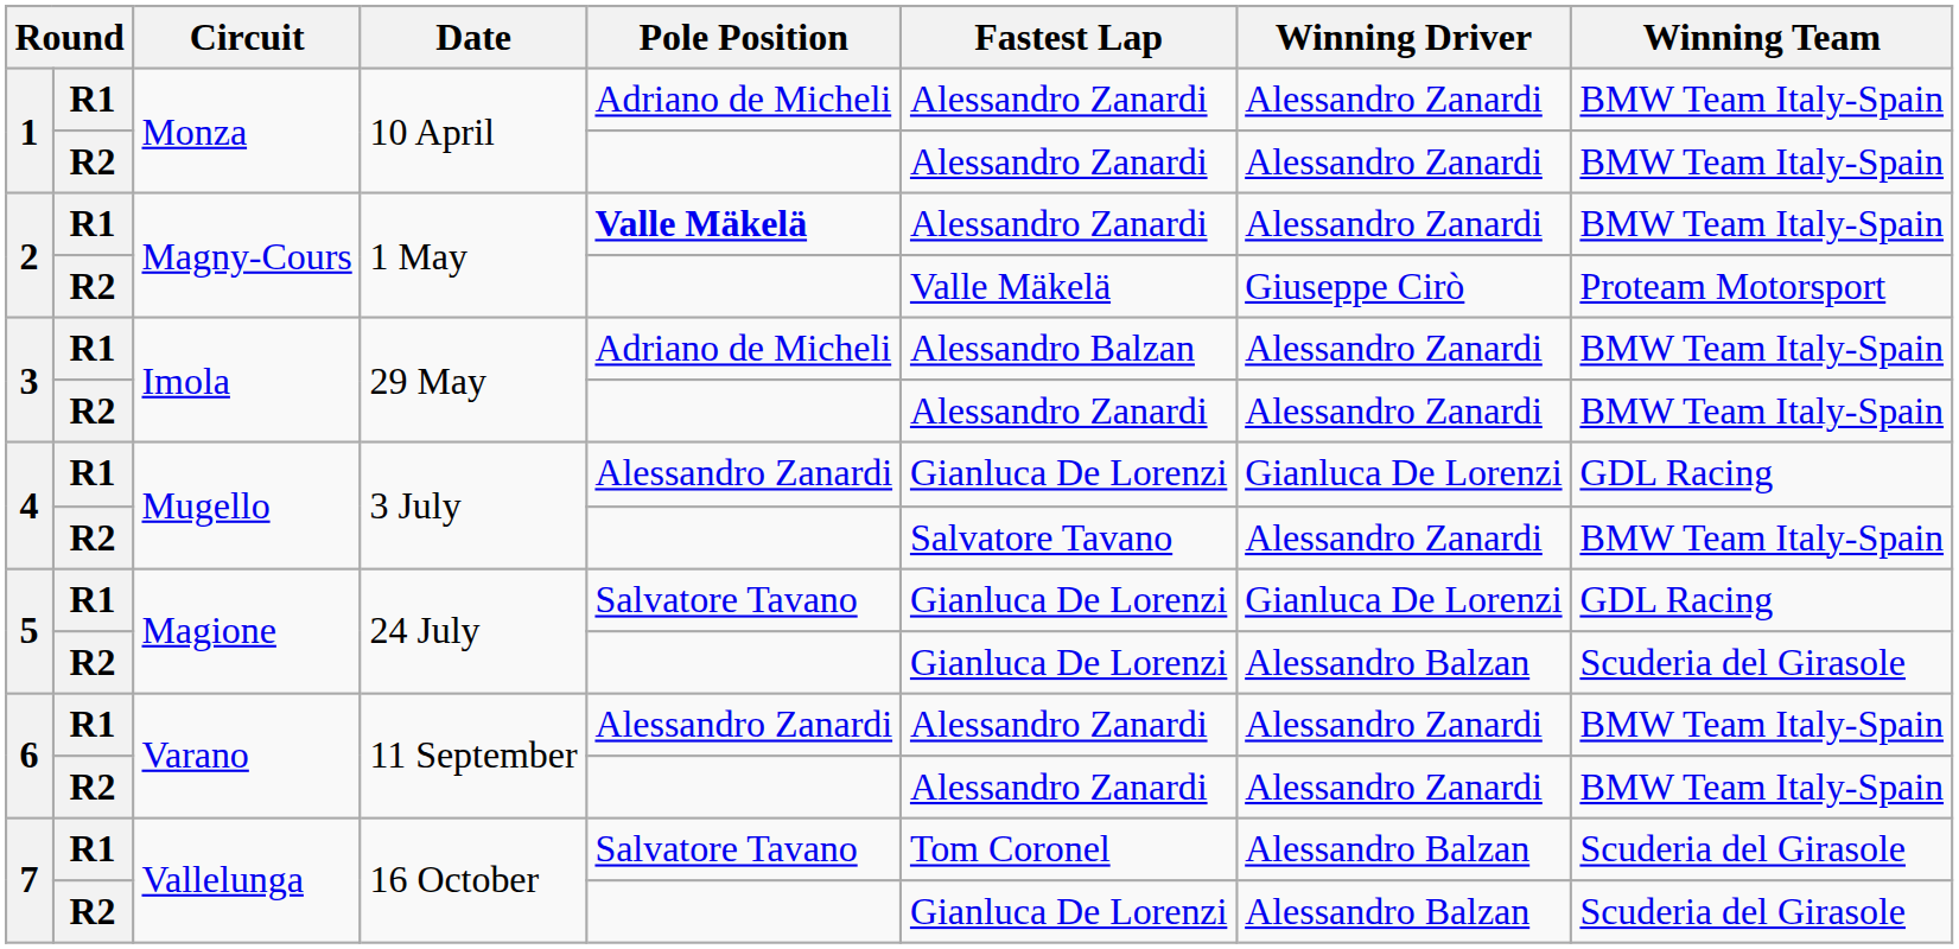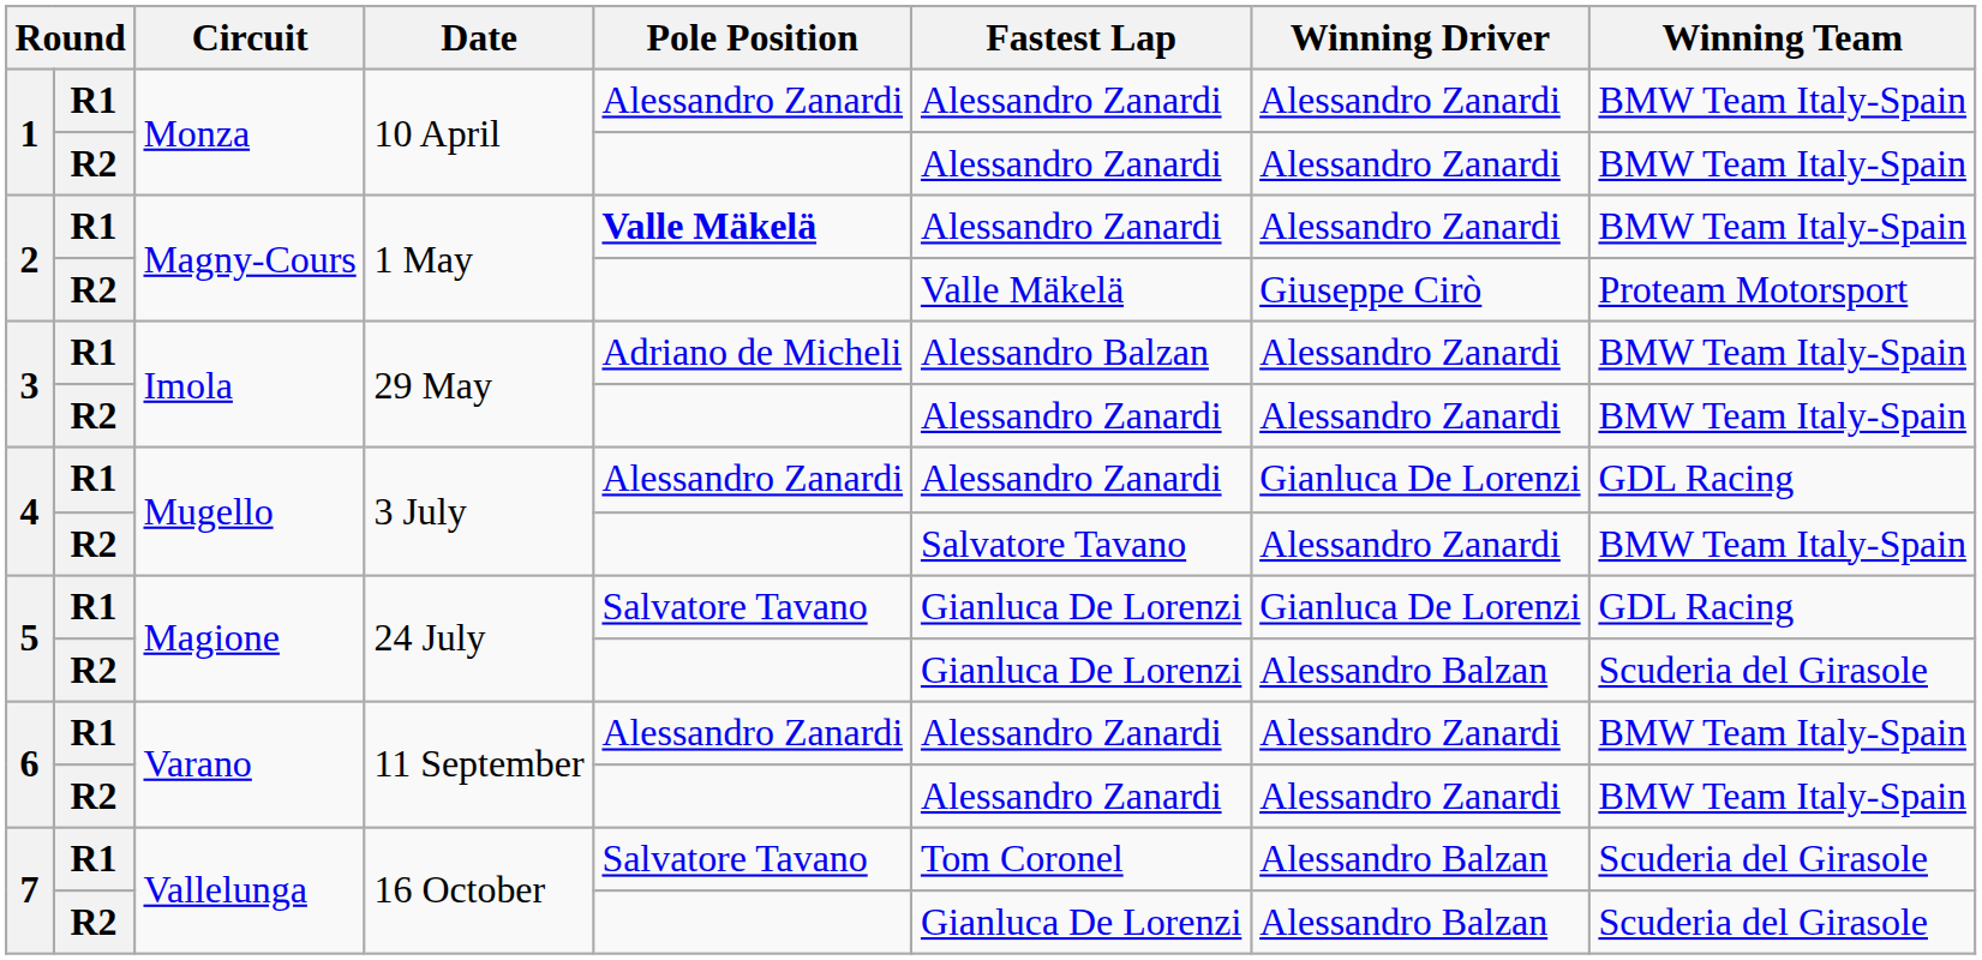 <table class="wikitable" style="font-size: 95%">
 <tr>
 <th colspan=2>Round</th>
 <th>Circuit</th>
 <th>Date</th>
 <th>Pole Position</th>
 <th>Fastest Lap</th>
 <th>Winning Driver</th>
 <th>Winning Team</th>
 </tr>
 <tr>
 <th rowspan=2>1</th>
 <th>R1</th>
 <td rowspan=2> <a href='#'>Monza</a></td>
 <td rowspan=2>10 April</td>
-<td> <a href='#'>Adriano de Micheli</a></td>
+<td> <a href='#'>Alessandro Zanardi</a></td>
 <td> <a href='#'>Alessandro Zanardi</a></td>
 <td> <a href='#'>Alessandro Zanardi</a></td>
 <td> <a href='#'>BMW Team Italy-Spain</a></td>
 </tr>
 <tr>
 <th>R2</th>
 <td></td>
 <td> <a href='#'>Alessandro Zanardi</a></td>
 <td> <a href='#'>Alessandro Zanardi</a></td>
 <td> <a href='#'>BMW Team Italy-Spain</a></td>
 </tr>
 <tr>
 <th rowspan=2>2</th>
 <th>R1</th>
 <td rowspan=2> <a href='#'>Magny-Cours</a></td>
 <td rowspan=2>1 May</td>
 <td><strong> <a href='#'>Valle Mäkelä</a></strong></td>
 <td> <a href='#'>Alessandro Zanardi</a></td>
 <td> <a href='#'>Alessandro Zanardi</a></td>
 <td> <a href='#'>BMW Team Italy-Spain</a></td>
 </tr>
 <tr>
 <th>R2</th>
 <td></td>
 <td> <a href='#'>Valle Mäkelä</a></td>
 <td> <a href='#'>Giuseppe Cirò</a></td>
 <td> <a href='#'>Proteam Motorsport</a></td>
 </tr>
 <tr>
 <th rowspan=2>3</th>
 <th>R1</th>
 <td rowspan=2> <a href='#'>Imola</a></td>
 <td rowspan=2>29 May</td>
 <td> <a href='#'>Adriano de Micheli</a></td>
 <td> <a href='#'>Alessandro Balzan</a></td>
 <td> <a href='#'>Alessandro Zanardi</a></td>
 <td> <a href='#'>BMW Team Italy-Spain</a></td>
 </tr>
 <tr>
 <th>R2</th>
 <td></td>
 <td> <a href='#'>Alessandro Zanardi</a></td>
 <td> <a href='#'>Alessandro Zanardi</a></td>
 <td> <a href='#'>BMW Team Italy-Spain</a></td>
 </tr>
 <tr>
 <th rowspan=2>4</th>
 <th>R1</th>
 <td rowspan=2> <a href='#'>Mugello</a></td>
 <td rowspan=2>3 July</td>
 <td> <a href='#'>Alessandro Zanardi</a></td>
-<td> <a href='#'>Gianluca De Lorenzi</a></td>
+<td> <a href='#'>Alessandro Zanardi</a></td>
 <td> <a href='#'>Gianluca De Lorenzi</a></td>
 <td> <a href='#'>GDL Racing</a></td>
 </tr>
 <tr>
 <th>R2</th>
 <td></td>
 <td> <a href='#'>Salvatore Tavano</a></td>
 <td> <a href='#'>Alessandro Zanardi</a></td>
 <td> <a href='#'>BMW Team Italy-Spain</a></td>
 </tr>
 <tr>
 <th rowspan=2>5</th>
 <th>R1</th>
 <td rowspan=2> <a href='#'>Magione</a></td>
 <td rowspan=2>24 July</td>
 <td> <a href='#'>Salvatore Tavano</a></td>
 <td> <a href='#'>Gianluca De Lorenzi</a></td>
 <td> <a href='#'>Gianluca De Lorenzi</a></td>
 <td> <a href='#'>GDL Racing</a></td>
 </tr>
 <tr>
 <th>R2</th>
 <td></td>
 <td> <a href='#'>Gianluca De Lorenzi</a></td>
 <td> <a href='#'>Alessandro Balzan</a></td>
 <td> <a href='#'>Scuderia del Girasole</a></td>
 </tr>
 <tr>
 <th rowspan=2>6</th>
 <th>R1</th>
 <td rowspan=2> <a href='#'>Varano</a></td>
 <td rowspan=2>11 September</td>
 <td> <a href='#'>Alessandro Zanardi</a></td>
 <td> <a href='#'>Alessandro Zanardi</a></td>
 <td> <a href='#'>Alessandro Zanardi</a></td>
 <td> <a href='#'>BMW Team Italy-Spain</a></td>
 </tr>
 <tr>
 <th>R2</th>
 <td></td>
 <td> <a href='#'>Alessandro Zanardi</a></td>
 <td> <a href='#'>Alessandro Zanardi</a></td>
 <td> <a href='#'>BMW Team Italy-Spain</a></td>
 </tr>
 <tr>
 <th rowspan=2>7</th>
 <th>R1</th>
 <td rowspan=2> <a href='#'> Vallelunga</a></td>
 <td rowspan=2>16 October</td>
 <td> <a href='#'>Salvatore Tavano</a></td>
 <td> <a href='#'>Tom Coronel</a></td>
 <td> <a href='#'>Alessandro Balzan</a></td>
 <td> <a href='#'>Scuderia del Girasole</a></td>
 </tr>
 <tr>
 <th>R2</th>
 <td></td>
 <td> <a href='#'>Gianluca De Lorenzi</a></td>
 <td> <a href='#'>Alessandro Balzan</a></td>
 <td> <a href='#'>Scuderia del Girasole</a></td>
 </tr>
 </table>
